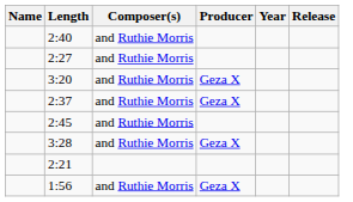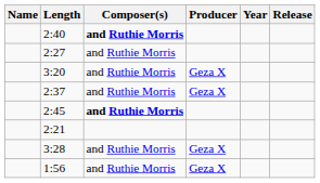 <table class="sortable wikitable">
 <tr>
 <th>Name</th>
 <th>Length</th>
 <th>Composer(s)</th>
 <th>Producer</th>
 <th>Year</th>
 <th>Release</th>
 </tr>
 <tr>
 <td></td>
 <td>2:40</td>
-<td> and <a href='#'>Ruthie Morris</a></td>
+<td><strong> and <a href='#'>Ruthie Morris</a></strong></td>
 <td></td>
 <td></td>
 <td></td>
 </tr>
 <tr>
 <td></td>
 <td>2:27</td>
 <td> and <a href='#'>Ruthie Morris</a></td>
 <td></td>
 <td></td>
 <td></td>
 </tr>
 <tr>
 <td></td>
 <td>3:20</td>
 <td> and <a href='#'>Ruthie Morris</a></td>
 <td><a href='#'>Geza X</a></td>
 <td></td>
 <td></td>
 </tr>
 <tr>
 <td></td>
 <td>2:37</td>
 <td> and <a href='#'>Ruthie Morris</a></td>
 <td><a href='#'>Geza X</a></td>
 <td></td>
 <td></td>
 </tr>
 <tr>
 <td></td>
 <td>2:45</td>
-<td> and <a href='#'>Ruthie Morris</a></td>
+<td><strong> and <a href='#'>Ruthie Morris</a></strong></td>
+<td></td>
+<td></td>
+<td></td>
+</tr>
+<tr>
+<td></td>
+<td>2:21</td>
+<td></td>
 <td></td>
 <td></td>
 <td></td>
 </tr>
 <tr>
 <td></td>
 <td>3:28</td>
 <td> and <a href='#'>Ruthie Morris</a></td>
 <td><a href='#'>Geza X</a></td>
 <td></td>
 <td></td>
 </tr>
 <tr>
 <td></td>
-<td>2:21</td>
-<td></td>
-<td></td>
-<td></td>
-<td></td>
-</tr>
-<tr>
-<td></td>
 <td>1:56</td>
 <td> and <a href='#'>Ruthie Morris</a></td>
 <td><a href='#'>Geza X</a></td>
 <td></td>
 <td></td>
 </tr>
 </table>
